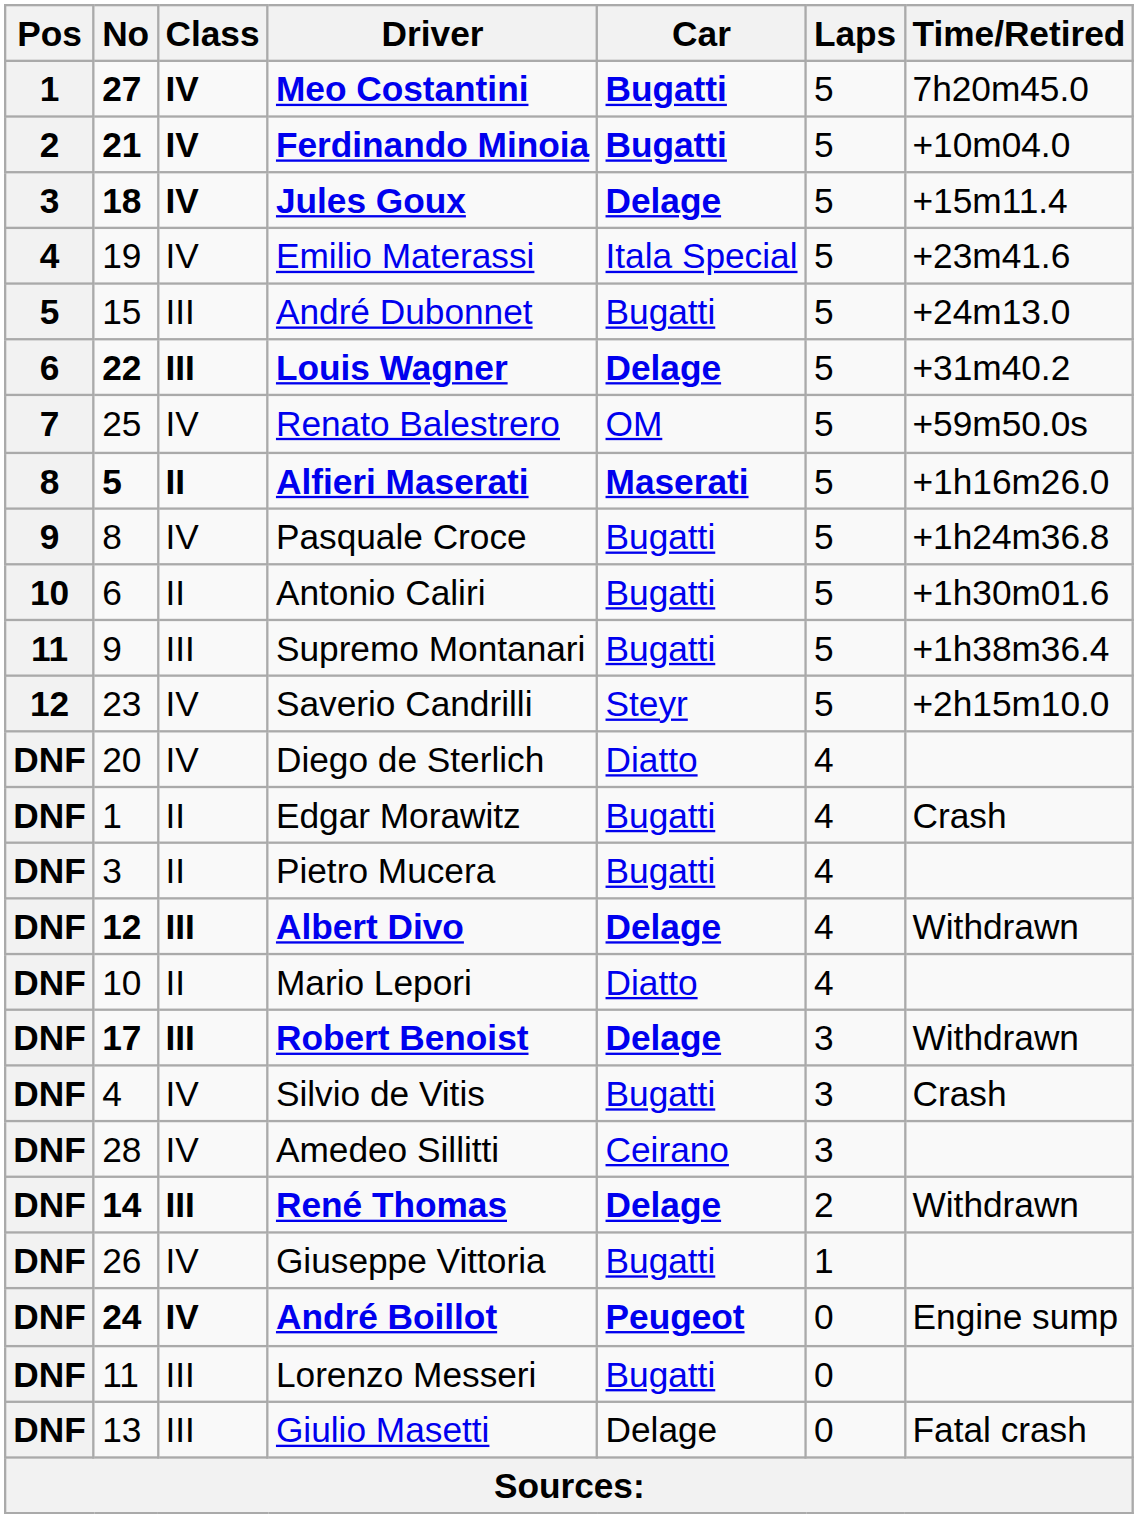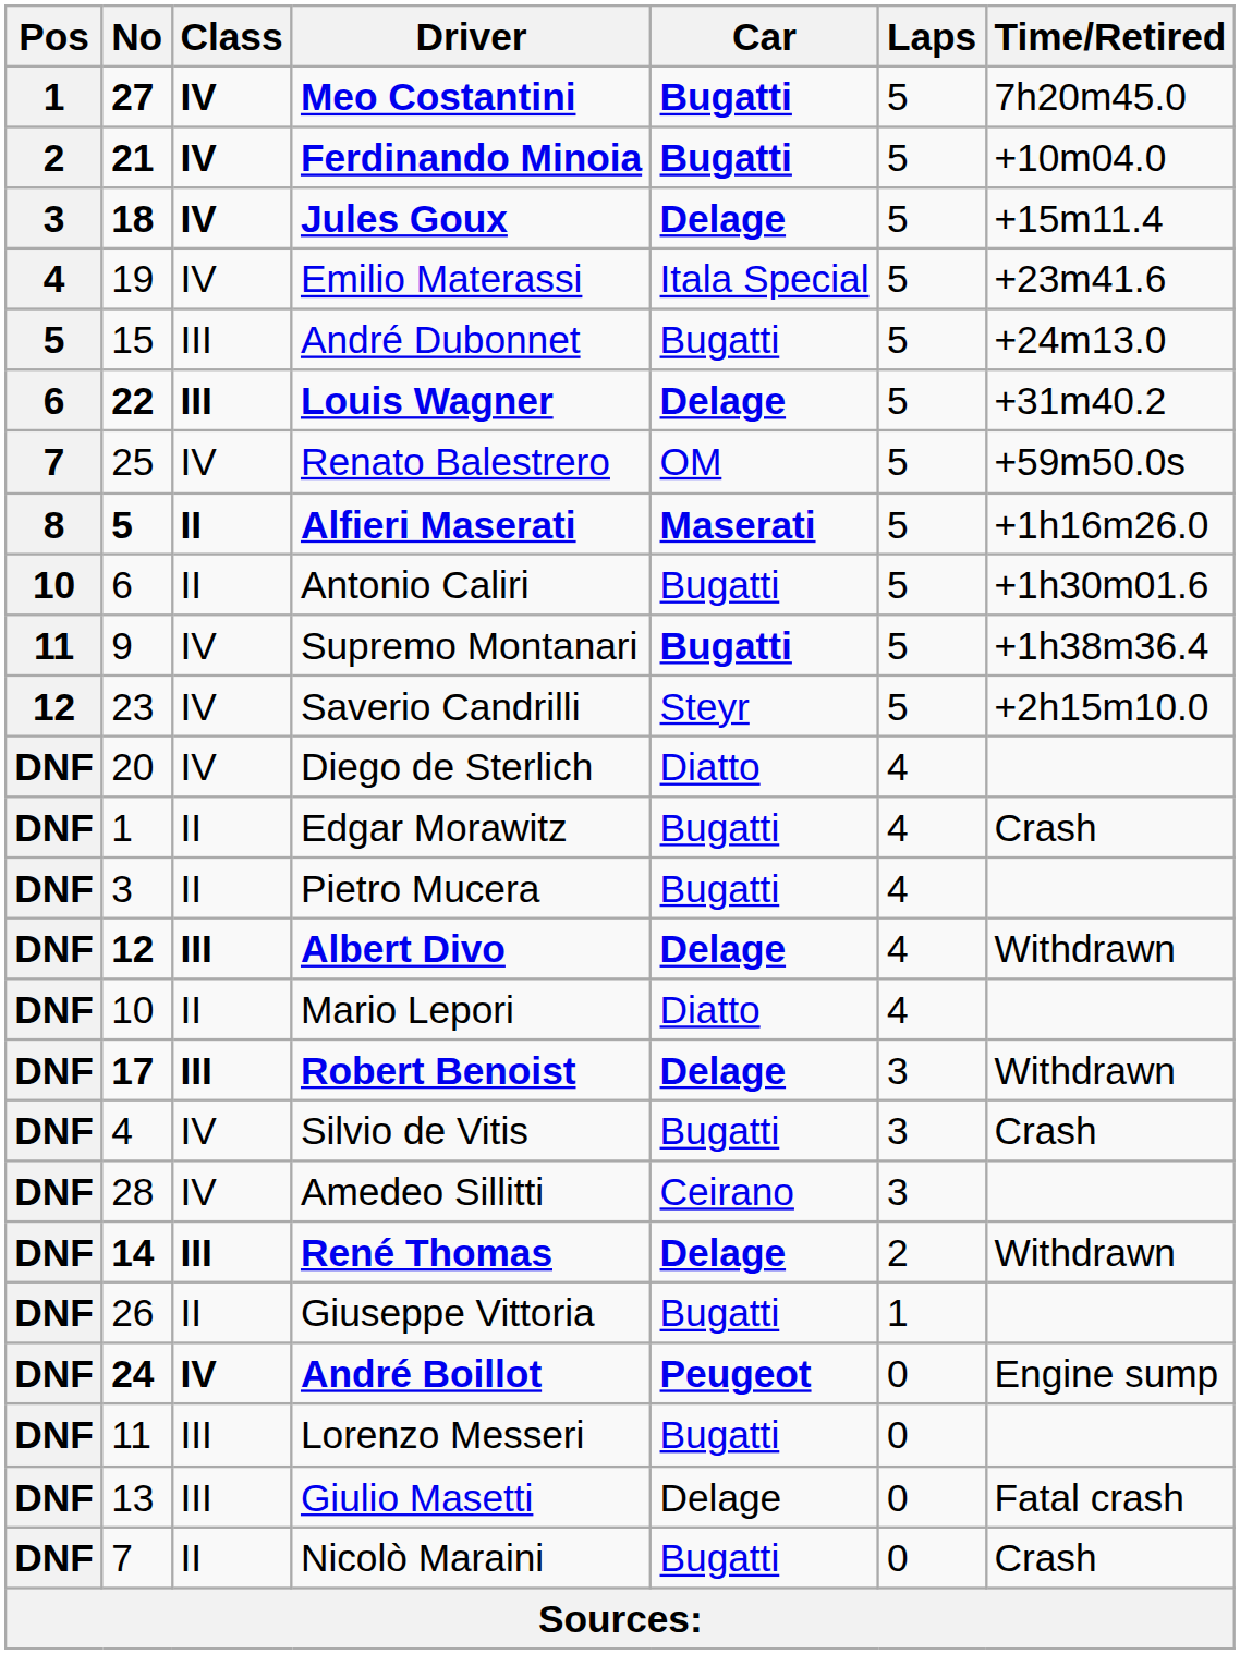 <table class="wikitable" style="font-size: 95%;">
 <tr>
 <th>Pos</th>
 <th>No</th>
 <th>Class</th>
 <th>Driver</th>
 <th>Car</th>
 <th>Laps</th>
 <th>Time/Retired</th>
 </tr>
 <tr>
 <th>1</th>
 <td><strong>27</strong></td>
 <td><strong>IV</strong></td>
 <td><strong> <a href='#'>Meo Costantini</a></strong></td>
 <td><strong><a href='#'>Bugatti</a></strong></td>
 <td>5</td>
 <td>7h20m45.0</td>
 </tr>
 <tr>
 <th>2</th>
 <td><strong>21</strong></td>
 <td><strong>IV</strong></td>
 <td><strong> <a href='#'>Ferdinando Minoia</a></strong></td>
 <td><strong><a href='#'>Bugatti</a></strong></td>
 <td>5</td>
 <td>+10m04.0</td>
 </tr>
 <tr>
 <th>3</th>
 <td><strong>18</strong></td>
 <td><strong>IV</strong></td>
 <td><strong> <a href='#'>Jules Goux</a></strong></td>
 <td><strong><a href='#'>Delage</a></strong></td>
 <td>5</td>
 <td>+15m11.4</td>
 </tr>
 <tr>
 <th>4</th>
 <td>19</td>
 <td>IV</td>
 <td> <a href='#'>Emilio Materassi</a></td>
 <td><a href='#'>Itala Special</a></td>
 <td>5</td>
 <td>+23m41.6</td>
 </tr>
 <tr>
 <th>5</th>
 <td>15</td>
 <td>III</td>
 <td> <a href='#'>André Dubonnet</a></td>
 <td><a href='#'>Bugatti</a></td>
 <td>5</td>
 <td>+24m13.0</td>
 </tr>
 <tr>
 <th>6</th>
 <td><strong>22</strong></td>
 <td><strong>III</strong></td>
 <td><strong> <a href='#'>Louis Wagner</a></strong></td>
 <td><strong><a href='#'>Delage</a></strong></td>
 <td>5</td>
 <td>+31m40.2</td>
 </tr>
 <tr>
 <th>7</th>
 <td>25</td>
 <td>IV</td>
 <td> <a href='#'>Renato Balestrero</a></td>
 <td><a href='#'>OM</a></td>
 <td>5</td>
 <td>+59m50.0s</td>
 </tr>
 <tr>
 <th>8</th>
 <td><strong>5</strong></td>
 <td><strong>II</strong></td>
 <td><strong> <a href='#'>Alfieri Maserati</a></strong></td>
 <td><strong><a href='#'>Maserati</a></strong></td>
 <td>5</td>
 <td>+1h16m26.0</td>
 </tr>
 <tr>
-<th>9</th>
-<td>8</td>
-<td>IV</td>
-<td> Pasquale Croce</td>
-<td><a href='#'>Bugatti</a></td>
-<td>5</td>
-<td>+1h24m36.8</td>
-</tr>
-<tr>
 <th>10</th>
 <td>6</td>
 <td>II</td>
 <td> Antonio Caliri</td>
 <td><a href='#'>Bugatti</a></td>
 <td>5</td>
 <td>+1h30m01.6</td>
 </tr>
 <tr>
 <th>11</th>
 <td>9</td>
-<td>III</td>
+<td>IV</td>
 <td> Supremo Montanari</td>
-<td><a href='#'>Bugatti</a></td>
+<td><strong><a href='#'>Bugatti</a></strong></td>
 <td>5</td>
 <td>+1h38m36.4</td>
 </tr>
 <tr>
 <th>12</th>
 <td>23</td>
 <td>IV</td>
 <td> Saverio Candrilli</td>
 <td><a href='#'>Steyr</a></td>
 <td>5</td>
 <td>+2h15m10.0</td>
 </tr>
 <tr>
 <th>DNF</th>
 <td>20</td>
 <td>IV</td>
 <td> Diego de Sterlich</td>
 <td><a href='#'>Diatto</a></td>
 <td>4</td>
 <td></td>
 </tr>
 <tr>
 <th>DNF</th>
 <td>1</td>
 <td>II</td>
 <td> Edgar Morawitz</td>
 <td><a href='#'>Bugatti</a></td>
 <td>4</td>
 <td>Crash</td>
 </tr>
 <tr>
 <th>DNF</th>
 <td>3</td>
 <td>II</td>
 <td>Pietro Mucera</td>
 <td><a href='#'>Bugatti</a></td>
 <td>4</td>
 <td></td>
 </tr>
 <tr>
 <th>DNF</th>
 <td><strong>12</strong></td>
 <td><strong>III</strong></td>
 <td><strong> <a href='#'>Albert Divo</a></strong></td>
 <td><strong><a href='#'>Delage</a></strong></td>
 <td>4</td>
 <td>Withdrawn</td>
 </tr>
 <tr>
 <th>DNF</th>
 <td>10</td>
 <td>II</td>
 <td> Mario Lepori</td>
 <td><a href='#'>Diatto</a></td>
 <td>4</td>
 <td></td>
 </tr>
 <tr>
 <th>DNF</th>
 <td><strong>17</strong></td>
 <td><strong>III</strong></td>
 <td><strong> <a href='#'>Robert Benoist</a></strong></td>
 <td><strong><a href='#'>Delage</a></strong></td>
 <td>3</td>
 <td>Withdrawn</td>
 </tr>
 <tr>
 <th>DNF</th>
 <td>4</td>
 <td>IV</td>
 <td>Silvio de Vitis</td>
 <td><a href='#'>Bugatti</a></td>
 <td>3</td>
 <td>Crash</td>
 </tr>
 <tr>
 <th>DNF</th>
 <td>28</td>
 <td>IV</td>
 <td> Amedeo Sillitti</td>
 <td><a href='#'>Ceirano</a></td>
 <td>3</td>
 <td></td>
 </tr>
 <tr>
 <th>DNF</th>
 <td><strong>14</strong></td>
 <td><strong>III</strong></td>
 <td><strong> <a href='#'>René Thomas</a></strong></td>
 <td><strong><a href='#'>Delage</a></strong></td>
 <td>2</td>
 <td>Withdrawn</td>
 </tr>
 <tr>
 <th>DNF</th>
 <td>26</td>
-<td>IV</td>
+<td>II</td>
 <td> Giuseppe Vittoria</td>
 <td><a href='#'>Bugatti</a></td>
 <td>1</td>
 <td></td>
 </tr>
 <tr>
 <th>DNF</th>
 <td><strong>24</strong></td>
 <td><strong>IV</strong></td>
 <td><strong> <a href='#'>André Boillot</a></strong></td>
 <td><strong><a href='#'>Peugeot</a></strong></td>
 <td>0</td>
 <td>Engine sump</td>
 </tr>
 <tr>
 <th>DNF</th>
 <td>11</td>
 <td>III</td>
 <td> Lorenzo Messeri</td>
 <td><a href='#'>Bugatti</a></td>
 <td>0</td>
 <td></td>
 </tr>
 <tr>
 <th>DNF</th>
 <td>13</td>
 <td>III</td>
 <td> <a href='#'>Giulio Masetti</a></td>
 <td>Delage</td>
 <td>0</td>
 <td>Fatal crash</td>
 </tr>
 <tr>
+<th>DNF</th>
+<td>7</td>
+<td>II</td>
+<td> Nicolò Maraini</td>
+<td><a href='#'>Bugatti</a></td>
+<td>0</td>
+<td>Crash</td>
+</tr>
+<tr>
 <th colspan=7>Sources:</th>
 </tr>
 </table>
